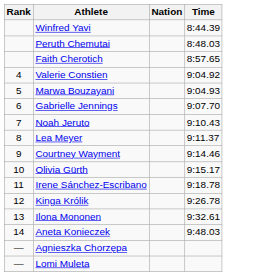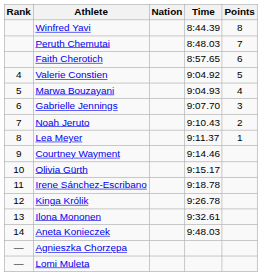 <table class="wikitable">
 <tr>
 <th scope="col">Rank</th>
 <th scope="col">Athlete</th>
 <th scope="col">Nation</th>
 <th scope="col">Time</th>
+<th scope="col">Points</th>
 </tr>
 <tr>
 <td align=center></td>
 <td><a href='#'>Winfred Yavi</a></td>
 <td></td>
 <td>8:44.39</td>
+<td align=center>8</td>
 </tr>
 <tr>
 <td align=center></td>
 <td><a href='#'>Peruth Chemutai</a></td>
 <td></td>
 <td>8:48.03</td>
+<td align=center>7</td>
 </tr>
 <tr>
 <td align=center></td>
 <td><a href='#'>Faith Cherotich</a></td>
 <td></td>
 <td>8:57.65</td>
+<td align=center>6</td>
 </tr>
 <tr>
 <td align=center>4</td>
 <td><a href='#'>Valerie Constien</a></td>
 <td></td>
 <td>9:04.92</td>
+<td align=center>5</td>
 </tr>
 <tr>
 <td align=center>5</td>
 <td><a href='#'>Marwa Bouzayani</a></td>
 <td></td>
 <td>9:04.93</td>
+<td align=center>4</td>
 </tr>
 <tr>
 <td align=center>6</td>
 <td><a href='#'>Gabrielle Jennings</a></td>
 <td></td>
 <td>9:07.70</td>
+<td align=center>3</td>
 </tr>
 <tr>
 <td align=center>7</td>
 <td><a href='#'>Noah Jeruto</a></td>
 <td></td>
 <td>9:10.43</td>
+<td align=center>2</td>
 </tr>
 <tr>
 <td align=center>8</td>
 <td><a href='#'>Lea Meyer</a></td>
 <td></td>
 <td>9:11.37</td>
+<td align=center>1</td>
 </tr>
 <tr>
 <td align=center>9</td>
 <td><a href='#'>Courtney Wayment</a></td>
 <td></td>
 <td>9:14.46</td>
+<td align=center></td>
 </tr>
 <tr>
 <td align=center>10</td>
 <td><a href='#'>Olivia Gürth</a></td>
 <td></td>
 <td>9:15.17</td>
+<td align=center></td>
 </tr>
 <tr>
 <td align=center>11</td>
 <td><a href='#'>Irene Sánchez-Escribano</a></td>
 <td></td>
 <td>9:18.78</td>
+<td align=center></td>
 </tr>
 <tr>
 <td align=center>12</td>
 <td><a href='#'>Kinga Królik</a></td>
 <td></td>
 <td>9:26.78</td>
+<td align=center></td>
 </tr>
 <tr>
 <td align=center>13</td>
 <td><a href='#'>Ilona Mononen</a></td>
 <td></td>
 <td>9:32.61</td>
+<td align=center></td>
 </tr>
 <tr>
 <td align=center>14</td>
 <td><a href='#'>Aneta Konieczek</a></td>
 <td></td>
 <td>9:48.03</td>
+<td align=center></td>
 </tr>
 <tr>
 <td align=center>—</td>
 <td><a href='#'>Agnieszka Chorzępa</a></td>
 <td></td>
 <td></td>
+<td align=center></td>
 </tr>
 <tr>
 <td align=center>—</td>
 <td><a href='#'>Lomi Muleta</a></td>
 <td></td>
 <td></td>
+<td align=center></td>
 </tr>
 </table>
